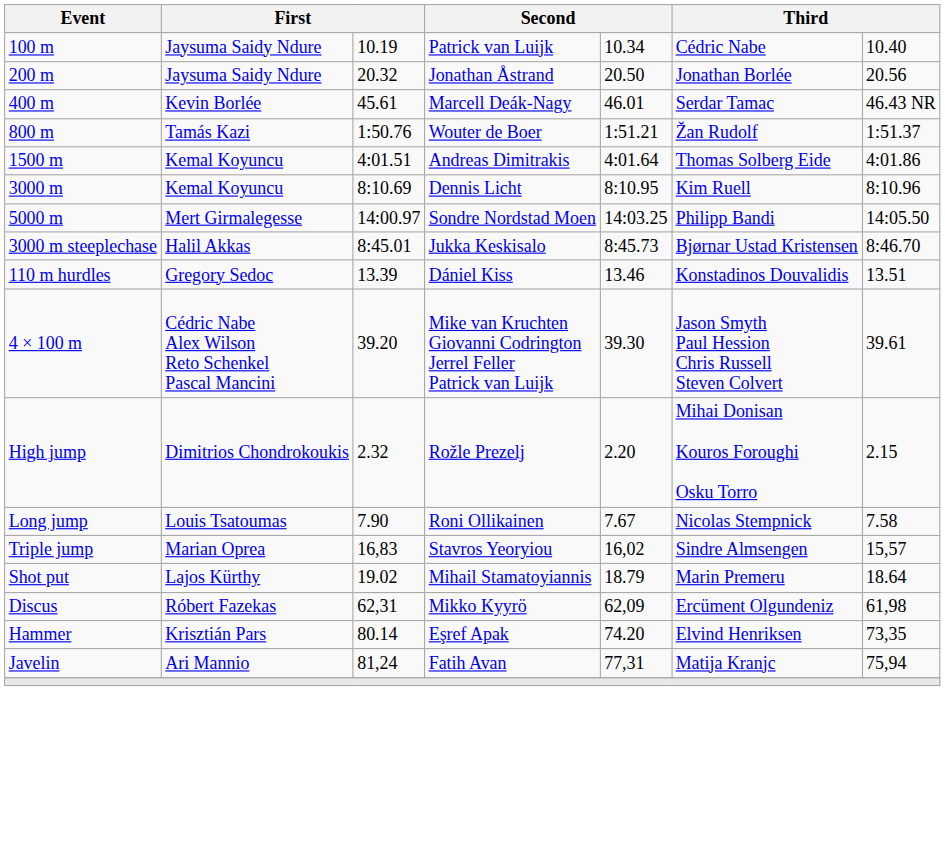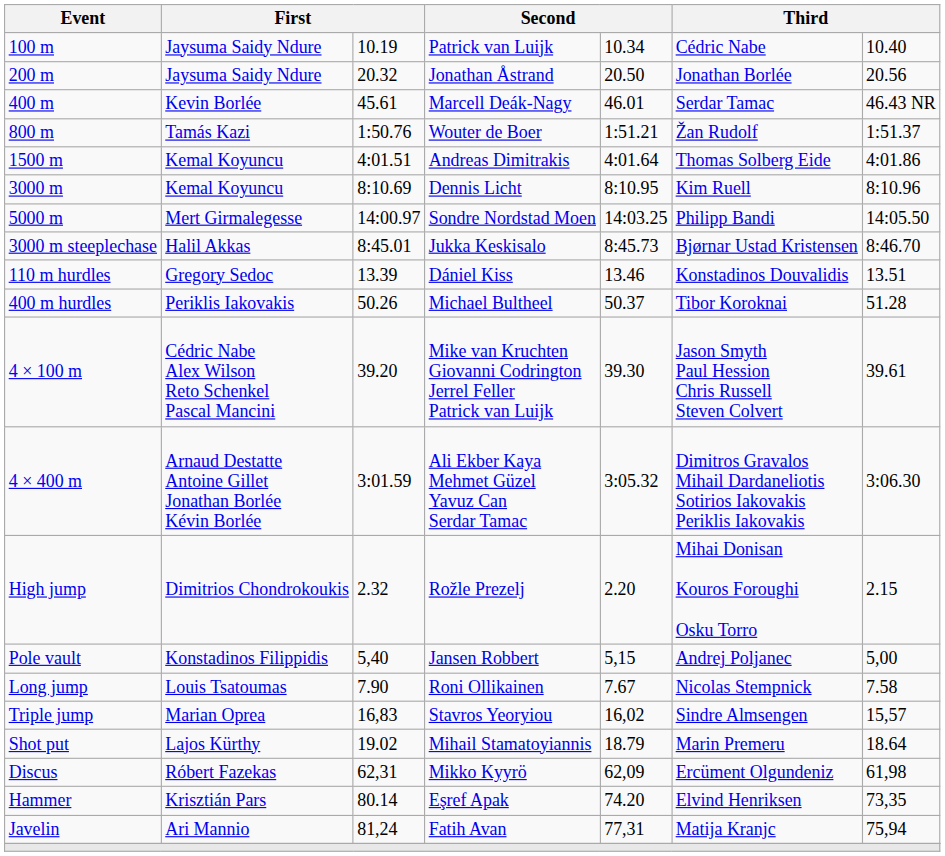 <table class=wikitable>
 <tr>
 <th>Event</th>
 <th colspan=2>First</th>
 <th colspan=2>Second</th>
 <th colspan=2>Third</th>
 </tr>
 <tr>
 <td><a href='#'>100 m</a></td>
 <td><a href='#'>Jaysuma Saidy Ndure</a> <br> </td>
 <td>10.19</td>
 <td><a href='#'>Patrick van Luijk</a> <br> </td>
 <td>10.34</td>
 <td><a href='#'>Cédric Nabe</a> <br> </td>
 <td>10.40</td>
 </tr>
 <tr>
 <td><a href='#'>200 m</a></td>
 <td><a href='#'>Jaysuma Saidy Ndure</a> <br> </td>
 <td>20.32</td>
 <td><a href='#'>Jonathan Åstrand</a> <br> </td>
 <td>20.50</td>
 <td><a href='#'>Jonathan Borlée</a> <br> </td>
 <td>20.56</td>
 </tr>
 <tr>
 <td><a href='#'>400 m</a></td>
 <td><a href='#'>Kevin Borlée</a> <br> </td>
 <td>45.61</td>
 <td><a href='#'>Marcell Deák-Nagy</a> <br> </td>
 <td>46.01</td>
 <td><a href='#'>Serdar Tamac</a> <br> </td>
 <td>46.43 NR</td>
 </tr>
 <tr>
 <td><a href='#'>800 m</a></td>
 <td><a href='#'>Tamás Kazi</a> <br> </td>
 <td>1:50.76</td>
 <td><a href='#'>Wouter de Boer</a> <br> </td>
 <td>1:51.21</td>
 <td><a href='#'>Žan Rudolf</a> <br> </td>
 <td>1:51.37</td>
 </tr>
 <tr>
 <td><a href='#'>1500 m</a></td>
 <td><a href='#'>Kemal Koyuncu</a> <br> </td>
 <td>4:01.51</td>
 <td><a href='#'>Andreas Dimitrakis</a> <br> </td>
 <td>4:01.64</td>
 <td><a href='#'>Thomas Solberg Eide</a> <br> </td>
 <td>4:01.86</td>
 </tr>
 <tr>
 <td><a href='#'>3000 m</a></td>
 <td><a href='#'>Kemal Koyuncu</a> <br> </td>
 <td>8:10.69</td>
 <td><a href='#'>Dennis Licht</a> <br> </td>
 <td>8:10.95</td>
 <td><a href='#'>Kim Ruell</a> <br> </td>
 <td>8:10.96</td>
 </tr>
 <tr>
 <td><a href='#'>5000 m</a></td>
 <td><a href='#'>Mert Girmalegesse</a> <br> </td>
 <td>14:00.97</td>
 <td><a href='#'>Sondre Nordstad Moen</a> <br> </td>
 <td>14:03.25</td>
 <td><a href='#'>Philipp Bandi</a> <br> </td>
 <td>14:05.50</td>
 </tr>
 <tr>
 <td><a href='#'>3000 m steeplechase</a></td>
 <td><a href='#'>Halil Akkas</a> <br> </td>
 <td>8:45.01</td>
 <td><a href='#'>Jukka Keskisalo</a> <br> </td>
 <td>8:45.73</td>
 <td><a href='#'>Bjørnar Ustad Kristensen</a> <br> </td>
 <td>8:46.70</td>
 </tr>
 <tr>
 <td><a href='#'>110 m hurdles</a></td>
 <td><a href='#'>Gregory Sedoc</a> <br> </td>
 <td>13.39</td>
 <td><a href='#'>Dániel Kiss</a> <br> </td>
 <td>13.46</td>
 <td><a href='#'>Konstadinos Douvalidis</a> <br> </td>
 <td>13.51</td>
 </tr>
 <tr>
+<td><a href='#'>400 m hurdles</a></td>
+<td><a href='#'>Periklis Iakovakis</a> <br> </td>
+<td>50.26</td>
+<td><a href='#'>Michael Bultheel</a> <br> </td>
+<td>50.37</td>
+<td><a href='#'>Tibor Koroknai</a> <br> </td>
+<td>51.28</td>
+</tr>
+<tr>
 <td><a href='#'>4 × 100 m</a></td>
 <td> <br> <a href='#'>Cédric Nabe</a> <br> <a href='#'>Alex Wilson</a> <br> <a href='#'>Reto Schenkel</a> <br> <a href='#'>Pascal Mancini</a></td>
 <td>39.20</td>
 <td> <br> <a href='#'>Mike van Kruchten</a> <br> <a href='#'>Giovanni Codrington</a> <br> <a href='#'>Jerrel Feller</a> <br> <a href='#'>Patrick van Luijk</a></td>
 <td>39.30</td>
 <td> <br> <a href='#'>Jason Smyth</a> <br> <a href='#'>Paul Hession</a> <br> <a href='#'>Chris Russell</a> <br> <a href='#'>Steven Colvert</a></td>
 <td>39.61</td>
 </tr>
 <tr>
+<td><a href='#'>4 × 400 m</a></td>
+<td> <br> <a href='#'>Arnaud Destatte</a> <br> <a href='#'>Antoine Gillet</a> <br> <a href='#'>Jonathan Borlée</a> <br> <a href='#'>Kévin Borlée</a></td>
+<td>3:01.59</td>
+<td> <br> <a href='#'>Ali Ekber Kaya</a> <br> <a href='#'>Mehmet Güzel</a> <br> <a href='#'>Yavuz Can</a> <br> <a href='#'>Serdar Tamac</a></td>
+<td>3:05.32</td>
+<td> <br> <a href='#'>Dimitros Gravalos</a> <br> <a href='#'>Mihail Dardaneliotis</a> <br> <a href='#'>Sotirios Iakovakis</a> <br> <a href='#'>Periklis Iakovakis</a></td>
+<td>3:06.30</td>
+</tr>
+<tr>
 <td><a href='#'>High jump</a></td>
 <td><a href='#'>Dimitrios Chondrokoukis</a> <br> </td>
 <td>2.32</td>
 <td><a href='#'>Rožle Prezelj</a> <br> </td>
 <td>2.20</td>
 <td><a href='#'>Mihai Donisan</a> <br> <br><a href='#'>Kouros Foroughi</a> <br> <br><a href='#'>Osku Torro</a> <br> </td>
 <td>2.15</td>
+</tr>
+<tr>
+<td><a href='#'>Pole vault</a></td>
+<td><a href='#'>Konstadinos Filippidis</a> <br> </td>
+<td>5,40</td>
+<td><a href='#'>Jansen Robbert</a> <br> </td>
+<td>5,15</td>
+<td><a href='#'>Andrej Poljanec</a> <br> </td>
+<td>5,00</td>
 </tr>
 <tr>
 <td><a href='#'>Long jump</a></td>
 <td><a href='#'>Louis Tsatoumas</a> <br> </td>
 <td>7.90</td>
 <td><a href='#'>Roni Ollikainen</a> <br> </td>
 <td>7.67</td>
 <td><a href='#'>Nicolas Stempnick</a> <br> </td>
 <td>7.58</td>
 </tr>
 <tr>
 <td><a href='#'>Triple jump</a></td>
 <td><a href='#'>Marian Oprea</a> <br> </td>
 <td>16,83</td>
 <td><a href='#'>Stavros Yeoryiou</a> <br> </td>
 <td>16,02</td>
 <td><a href='#'>Sindre Almsengen</a> <br> </td>
 <td>15,57</td>
 </tr>
 <tr>
 <td><a href='#'>Shot put</a></td>
 <td><a href='#'>Lajos Kürthy</a> <br> </td>
 <td>19.02</td>
 <td><a href='#'>Mihail Stamatoyiannis</a> <br> </td>
 <td>18.79</td>
 <td><a href='#'>Marin Premeru</a> <br> </td>
 <td>18.64</td>
 </tr>
 <tr>
 <td><a href='#'>Discus</a></td>
 <td><a href='#'>Róbert Fazekas</a> <br> </td>
 <td>62,31</td>
 <td><a href='#'>Mikko Kyyrö</a> <br> </td>
 <td>62,09</td>
 <td><a href='#'>Ercüment Olgundeniz</a> <br> </td>
 <td>61,98</td>
 </tr>
 <tr>
 <td><a href='#'>Hammer</a></td>
 <td><a href='#'>Krisztián Pars</a> <br> </td>
 <td>80.14</td>
 <td><a href='#'>Eşref Apak</a> <br> </td>
 <td>74.20</td>
 <td><a href='#'>Elvind Henriksen</a> <br> </td>
 <td>73,35</td>
 </tr>
 <tr>
 <td><a href='#'>Javelin</a></td>
 <td><a href='#'>Ari Mannio</a> <br> </td>
 <td>81,24</td>
 <td><a href='#'>Fatih Avan</a> <br> </td>
 <td>77,31</td>
 <td><a href='#'>Matija Kranjc</a> <br> </td>
 <td>75,94</td>
 </tr>
 <tr>
 </tr>
 <tr bgcolor= e8e8e8>
 <td colspan=7></td>
 </tr>
 </table>
